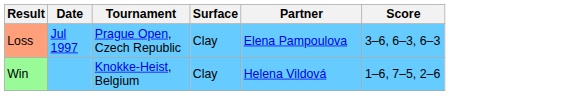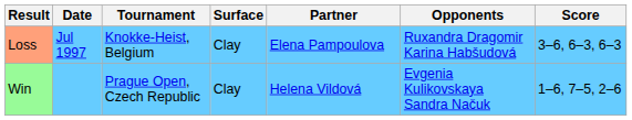 <table class="wikitable">
 <tr>
 <th>Result</th>
 <th style="width:50px">Date</th>
 <th style="width:120px">Tournament</th>
 <th style="width:50px">Surface</th>
 <th style="width:150px">Partner</th>
+<th style="width:150px">Opponents</th>
 <th style="width:100px">Score</th>
 </tr>
 <tr bgcolor="66CCFF">
 <td style="background:#ffa07a;">Loss</td>
 <td><a href='#'>Jul 1997</a></td>
-<td><a href='#'>Prague Open</a>, <br>Czech Republic</td>
+<td><a href='#'>Knokke-Heist</a>, Belgium</td>
 <td>Clay</td>
 <td> <a href='#'>Elena Pampoulova</a></td>
+<td> <a href='#'>Ruxandra Dragomir</a> <br>  <a href='#'>Karina Habšudová</a></td>
 <td>3–6, 6–3, 6–3</td>
 </tr>
 <tr bgcolor="66CCFF">
 <td style="background:#98fb98;">Win</td>
 <td><a href='#'></a></td>
-<td><a href='#'>Knokke-Heist</a>, Belgium</td>
+<td><a href='#'>Prague Open</a>, <br>Czech Republic</td>
 <td>Clay</td>
 <td> <a href='#'>Helena Vildová</a></td>
+<td> <a href='#'>Evgenia Kulikovskaya</a> <br>  <a href='#'>Sandra Načuk</a></td>
 <td>1–6, 7–5, 2–6</td>
 </tr>
 </table>
